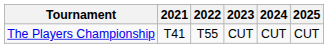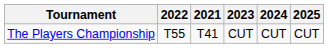 <table class="wikitable" style="font-size:95%;text-align:center;">
 <tr>
 <th>Tournament</th>
+<th>2022</th>
 <th>2021</th>
-<th>2022</th>
 <th>2023</th>
 <th>2024</th>
 <th>2025</th>
 </tr>
 <tr>
 <td align=left><a href='#'>The Players Championship</a></td>
+<td>T55</td>
 <td>T41</td>
-<td>T55</td>
 <td>CUT</td>
 <td>CUT</td>
 <td>CUT</td>
 </tr>
 </table>
